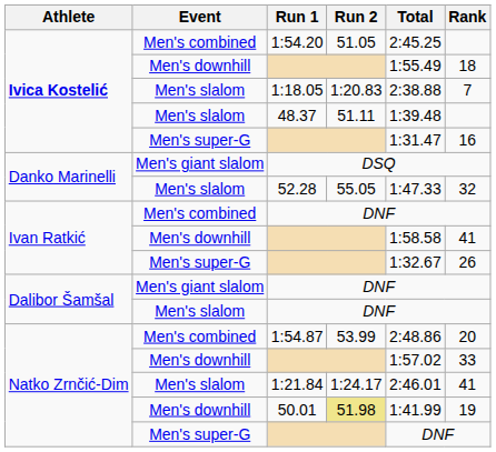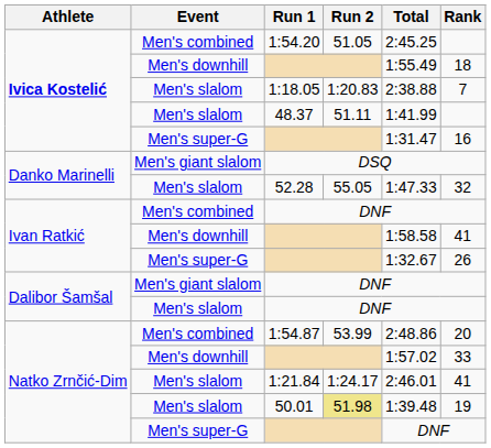 <table class="wikitable" style="font-size:90%">
 <tr>
 <th>Athlete</th>
 <th>Event</th>
 <th>Run 1</th>
 <th>Run 2</th>
 <th>Total</th>
 <th>Rank</th>
 </tr>
 <tr>
 <td rowspan="5"><strong><a href='#'>Ivica Kostelić</a></strong></td>
 <td align="center"><a href='#'>Men's combined</a></td>
 <td align="center">1:54.20</td>
 <td align="center">51.05</td>
 <td align="center">2:45.25</td>
 <td align="center"></td>
 </tr>
 <tr>
 <td align="center"><a href='#'>Men's downhill</a></td>
 <td colspan="2" bgcolor="wheat"></td>
 <td align="center">1:55.49</td>
 <td align="center">18</td>
 </tr>
 <tr>
 <td align="center"><a href='#'>Men's slalom</a></td>
 <td align="center">1:18.05</td>
 <td align="center">1:20.83</td>
 <td align="center">2:38.88</td>
 <td align="center">7</td>
 </tr>
 <tr>
 <td align="center"><a href='#'>Men's slalom</a></td>
 <td align="center">48.37</td>
 <td align="center">51.11</td>
-<td align="center">1:39.48</td>
+<td align="center">1:41.99</td>
 <td align="center"></td>
 </tr>
 <tr>
 <td align="center"><a href='#'>Men's super-G</a></td>
 <td colspan="2" bgcolor="wheat"></td>
 <td align="center">1:31.47</td>
 <td align="center">16</td>
 </tr>
 <tr>
 <td rowspan="2"><a href='#'>Danko Marinelli</a></td>
 <td align="center"><a href='#'>Men's giant slalom</a></td>
 <td align=center colspan=4><em>DSQ</em></td>
 </tr>
 <tr>
 <td align="center"><a href='#'>Men's slalom</a></td>
 <td align="center">52.28</td>
 <td align="center">55.05</td>
 <td align="center">1:47.33</td>
 <td align="center">32</td>
 </tr>
 <tr>
 <td rowspan="3"><a href='#'>Ivan Ratkić</a></td>
 <td align="center"><a href='#'>Men's combined</a></td>
 <td align=center colspan=4><em>DNF</em></td>
 </tr>
 <tr>
 <td align="center"><a href='#'>Men's downhill</a></td>
 <td colspan="2" bgcolor="wheat"></td>
 <td align="center">1:58.58</td>
 <td align="center">41</td>
 </tr>
 <tr>
 <td align="center"><a href='#'>Men's super-G</a></td>
 <td colspan="2" bgcolor="wheat"></td>
 <td align="center">1:32.67</td>
 <td align="center">26</td>
 </tr>
 <tr>
 <td rowspan="2"><a href='#'>Dalibor Šamšal</a></td>
 <td align="center"><a href='#'>Men's giant slalom</a></td>
 <td align=center colspan=4><em>DNF</em></td>
 </tr>
 <tr>
 <td align="center"><a href='#'>Men's slalom</a></td>
 <td align=center colspan=4><em>DNF</em></td>
 </tr>
 <tr>
 <td rowspan="5"><a href='#'>Natko Zrnčić-Dim</a></td>
 <td align="center"><a href='#'>Men's combined</a></td>
 <td align="center">1:54.87</td>
 <td align="center">53.99</td>
 <td align="center">2:48.86</td>
 <td align="center">20</td>
 </tr>
 <tr>
 <td align="center"><a href='#'>Men's downhill</a></td>
 <td colspan="2" bgcolor="wheat"></td>
 <td align="center">1:57.02</td>
 <td align="center">33</td>
 </tr>
 <tr>
 <td align="center"><a href='#'>Men's slalom</a></td>
 <td align="center">1:21.84</td>
 <td align="center">1:24.17</td>
 <td align="center">2:46.01</td>
 <td align="center">41</td>
 </tr>
 <tr>
-<td align="center"><a href='#'>Men's downhill</a></td>
+<td align="center"><a href='#'>Men's slalom</a></td>
 <td align="center">50.01</td>
 <td align="center" style="background: khaki;">51.98</td>
-<td align="center">1:41.99</td>
+<td align="center">1:39.48</td>
 <td align="center">19</td>
 </tr>
 <tr>
 <td align="center"><a href='#'>Men's super-G</a></td>
 <td colspan="2" bgcolor="wheat"></td>
 <td align=center colspan=2><em>DNF</em></td>
 </tr>
 </table>
